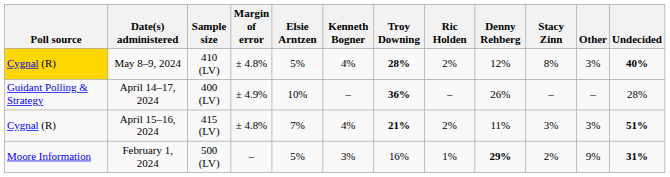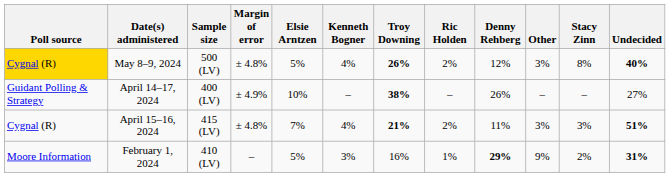 <table class="wikitable" style="font-size:90%;text-align:center;">
 <tr style="vertical-align:bottom">
 <th>Poll source</th>
 <th>Date(s)<br>administered</th>
 <th>Sample<br>size</th>
 <th>Margin<br>of error</th>
 <th style="width:60px;">Elsie<br>Arntzen</th>
 <th style="width:60px;">Kenneth<br>Bogner</th>
 <th style="width:60px;">Troy<br>Downing</th>
 <th style="width:60px;">Ric<br>Holden</th>
 <th style="width:60px;">Denny<br>Rehberg</th>
+<th>Other</th>
 <th style="width:60px;">Stacy<br>Zinn</th>
-<th>Other</th>
 <th>Undecided</th>
 </tr>
 <tr>
 <td style="background: gold; text-align:left;"><a href='#'>Cygnal</a> (R)</td>
 <td>May 8–9, 2024</td>
-<td>410 (LV)</td>
+<td>500 (LV)</td>
 <td>± 4.8%</td>
 <td>5%</td>
 <td>4%</td>
-<td><strong>28%</strong></td>
+<td><strong>26%</strong></td>
 <td>2%</td>
 <td>12%</td>
+<td>3%</td>
 <td>8%</td>
-<td>3%</td>
 <td><strong>40%</strong></td>
 </tr>
 <tr>
 <td style="text-align:left;"><a href='#'>Guidant Polling & Strategy</a></td>
 <td>April 14–17, 2024</td>
 <td>400 (LV)</td>
 <td>± 4.9%</td>
 <td>10%</td>
 <td>–</td>
-<td><strong>36%</strong></td>
+<td><strong>38%</strong></td>
 <td>–</td>
 <td>26%</td>
 <td>–</td>
 <td>–</td>
-<td>28%</td>
+<td>27%</td>
 </tr>
 <tr>
 <td style="text-align:left;"><a href='#'>Cygnal</a> (R)</td>
 <td>April 15–16, 2024</td>
 <td>415 (LV)</td>
 <td>± 4.8%</td>
 <td>7%</td>
 <td>4%</td>
 <td><strong>21%</strong></td>
 <td>2%</td>
 <td>11%</td>
 <td>3%</td>
 <td>3%</td>
 <td><strong>51%</strong></td>
 </tr>
 <tr>
 <td style="text-align:left;"><a href='#'>Moore Information</a></td>
 <td>February 1, 2024</td>
-<td>500 (LV)</td>
+<td>410 (LV)</td>
 <td>–</td>
 <td>5%</td>
 <td>3%</td>
 <td>16%</td>
 <td>1%</td>
 <td><strong>29%</strong></td>
+<td>9%</td>
 <td>2%</td>
-<td>9%</td>
 <td><strong>31%</strong></td>
 </tr>
 </table>
